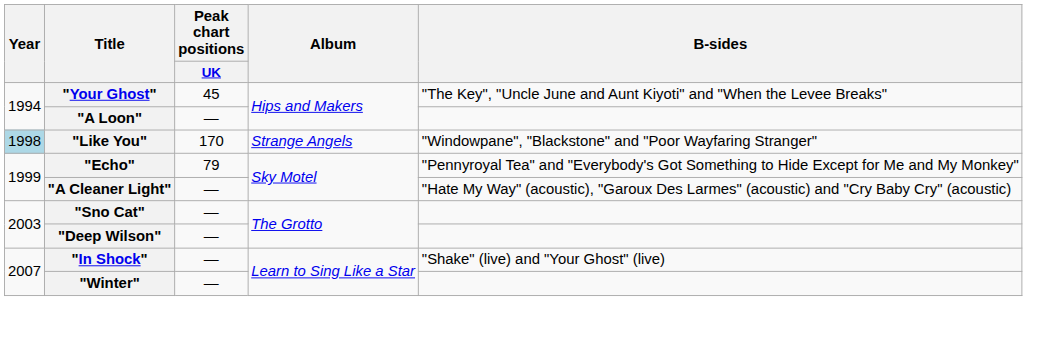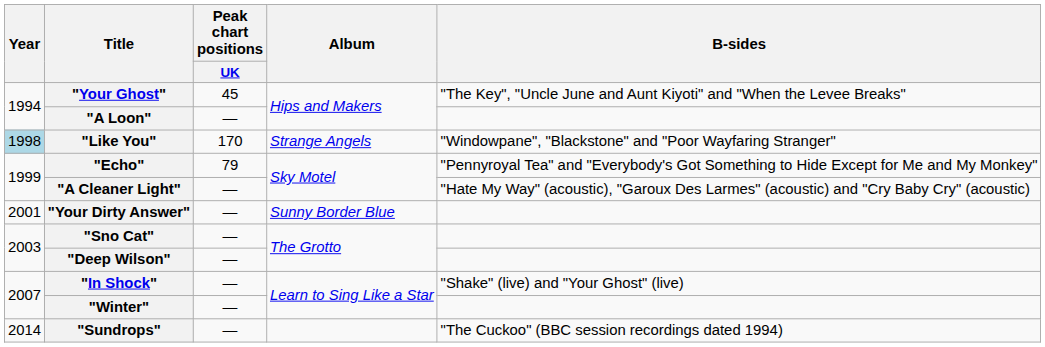 <table class="wikitable plainrowheaders">
 <tr>
 <th scope="col" rowspan="2">Year</th>
 <th scope="col" rowspan="2">Title</th>
 <th scope="col" colspan="1">Peak chart positions</th>
 <th scope="col" rowspan="2">Album</th>
 <th scope="col" rowspan="2">B-sides</th>
 </tr>
 <tr>
 <th scope="col" style="width:3em;font-size:90%"><a href='#'>UK</a><br></th>
 </tr>
 <tr>
 <td rowspan="2">1994</td>
 <th scope="row">"<a href='#'>Your Ghost</a>"</th>
 <td align="center">45</td>
 <td rowspan="2"><em><a href='#'>Hips and Makers</a></em></td>
 <td>"The Key", "Uncle June and Aunt Kiyoti" and "When the Levee Breaks"</td>
 </tr>
 <tr>
 <th scope="row">"A Loon"</th>
 <td align="center">—</td>
 <td></td>
 </tr>
 <tr>
 <td style="background: lightblue;">1998</td>
 <th scope="row">"Like You"</th>
 <td align="center">170</td>
 <td><em><a href='#'>Strange Angels</a></em></td>
 <td>"Windowpane", "Blackstone" and "Poor Wayfaring Stranger"</td>
 </tr>
 <tr>
 <td rowspan="2">1999</td>
 <th scope="row">"Echo"</th>
 <td align="center">79</td>
 <td rowspan="2"><em><a href='#'>Sky Motel</a></em></td>
 <td>"Pennyroyal Tea" and "Everybody's Got Something to Hide Except for Me and My Monkey"</td>
 </tr>
 <tr>
 <th scope="row">"A Cleaner Light"</th>
 <td align="center">—</td>
 <td>"Hate My Way" (acoustic), "Garoux Des Larmes" (acoustic) and "Cry Baby Cry" (acoustic)</td>
 </tr>
 <tr>
+<td>2001</td>
+<th scope="row">"Your Dirty Answer"</th>
+<td align="center">—</td>
+<td><em><a href='#'>Sunny Border Blue</a></em></td>
+<td></td>
+</tr>
+<tr>
 <td rowspan="2">2003</td>
 <th scope="row">"Sno Cat"</th>
 <td align="center">—</td>
 <td rowspan="2"><em><a href='#'>The Grotto</a></em></td>
 <td></td>
 </tr>
 <tr>
 <th scope="row">"Deep Wilson"</th>
 <td align="center">—</td>
 <td></td>
 </tr>
 <tr>
 <td rowspan="2">2007</td>
 <th scope="row">"<a href='#'>In Shock</a>"</th>
 <td align="center">—</td>
 <td rowspan="2"><em><a href='#'>Learn to Sing Like a Star</a></em></td>
 <td>"Shake" (live) and "Your Ghost" (live)</td>
 </tr>
 <tr>
 <th scope="row">"Winter"</th>
 <td align="center">—</td>
 <td></td>
 </tr>
+<tr>
+<td>2014</td>
+<th scope="row">"Sundrops"</th>
+<td align="center">—</td>
+<td></td>
+<td>"The Cuckoo" (BBC session recordings dated 1994)</td>
+</tr>
 </table>
